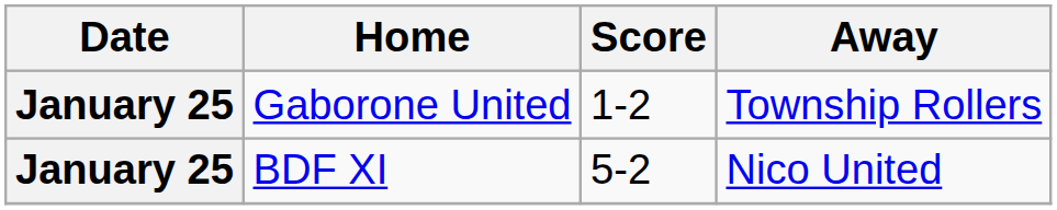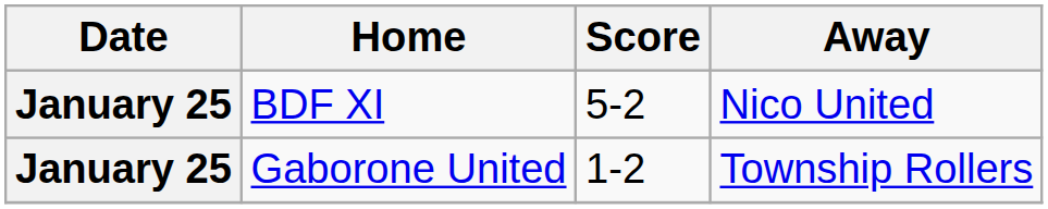 <table class="wikitable sortable plainrowheaders">
 <tr>
 <th scope="col">Date</th>
 <th scope="col">Home</th>
 <th scope="col">Score</th>
 <th scope="col">Away</th>
 </tr>
 <tr>
 <th scope="row">January 25</th>
+<td><a href='#'>BDF XI</a></td>
+<td>5-2</td>
+<td><a href='#'>Nico United</a></td>
+</tr>
+<tr>
+<th scope="row">January 25</th>
 <td><a href='#'>Gaborone United</a></td>
 <td>1-2</td>
 <td><a href='#'>Township Rollers</a></td>
 </tr>
 <tr>
-<th scope="row">January 25</th>
-<td><a href='#'>BDF XI</a></td>
-<td>5-2</td>
-<td><a href='#'>Nico United</a></td>
-</tr>
-<tr>
 </tr>
 </table>
